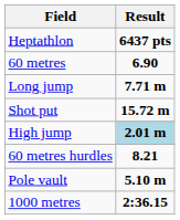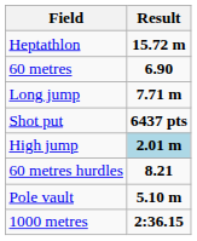 <table class="wikitable">
 <tr>
 <th>Field</th>
 <th>Result</th>
 </tr>
 <tr>
 <td><a href='#'>Heptathlon</a></td>
-<td align="center"><strong>6437 pts</strong></td>
+<td align="center"><strong>15.72 m</strong></td>
 </tr>
 <tr>
 <td><a href='#'>60 metres</a></td>
 <td align="center"><strong>6.90</strong></td>
 </tr>
 <tr>
 <td><a href='#'>Long jump</a></td>
 <td align="center"><strong>7.71 m</strong></td>
 </tr>
 <tr>
 <td><a href='#'>Shot put</a></td>
-<td align="center"><strong>15.72 m</strong></td>
+<td align="center"><strong>6437 pts</strong></td>
 </tr>
 <tr>
 <td><a href='#'>High jump</a></td>
 <td align="center" style="background: lightblue;"><strong>2.01 m</strong></td>
 </tr>
 <tr>
 <td><a href='#'>60 metres hurdles</a></td>
 <td align="center"><strong>8.21</strong></td>
 </tr>
 <tr>
 <td><a href='#'>Pole vault</a></td>
 <td align="center"><strong>5.10 m</strong></td>
 </tr>
 <tr>
 <td><a href='#'>1000 metres</a></td>
 <td align="center"><strong>2:36.15</strong></td>
 </tr>
 </table>
